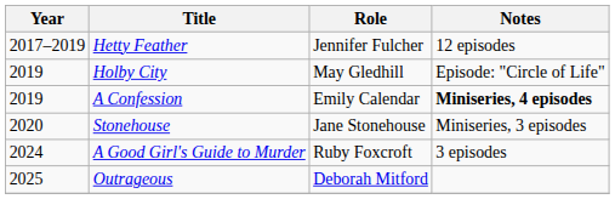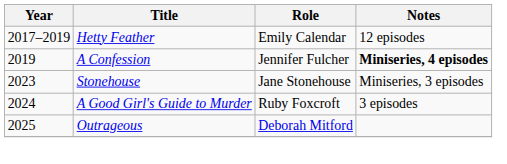 <table class="wikitable sortable">
 <tr>
 <th>Year</th>
 <th>Title</th>
 <th>Role</th>
 <th class="unsortable">Notes</th>
 </tr>
 <tr>
 <td>2017–2019</td>
 <td><em><a href='#'>Hetty Feather</a></em></td>
-<td>Jennifer Fulcher</td>
+<td>Emily Calendar</td>
 <td>12 episodes</td>
 </tr>
 <tr>
 <td>2019</td>
-<td><em><a href='#'>Holby City</a></em></td>
-<td>May Gledhill</td>
-<td>Episode: "Circle of Life"</td>
-</tr>
-<tr>
-<td>2019</td>
 <td><em><a href='#'>A Confession</a></em></td>
-<td>Emily Calendar</td>
+<td>Jennifer Fulcher</td>
 <td><strong>Miniseries, 4 episodes</strong></td>
 </tr>
 <tr>
-<td>2020</td>
+<td>2023</td>
 <td><em><a href='#'>Stonehouse</a></em></td>
 <td>Jane Stonehouse</td>
 <td>Miniseries, 3 episodes</td>
 </tr>
 <tr>
 <td>2024</td>
 <td><em><a href='#'>A Good Girl's Guide to Murder</a></em></td>
 <td>Ruby Foxcroft</td>
 <td>3 episodes</td>
 </tr>
 <tr>
 <td>2025</td>
 <td><em><a href='#'>Outrageous</a></em></td>
 <td><a href='#'>Deborah Mitford</a></td>
 <td></td>
 </tr>
 <tr>
 </tr>
 </table>
